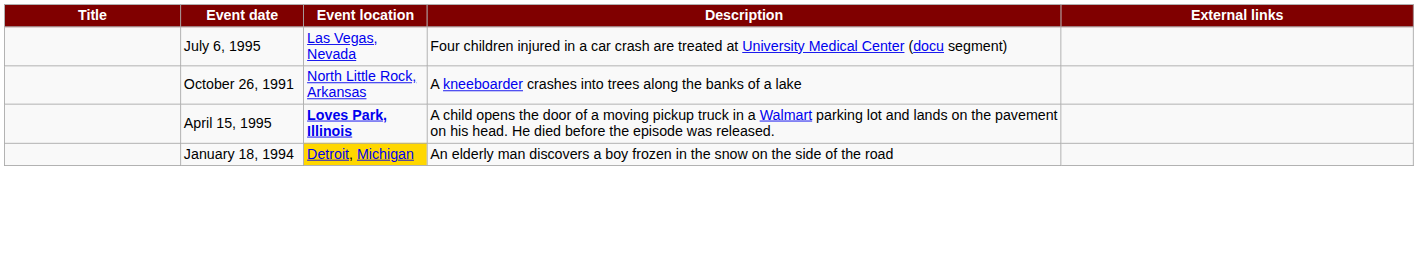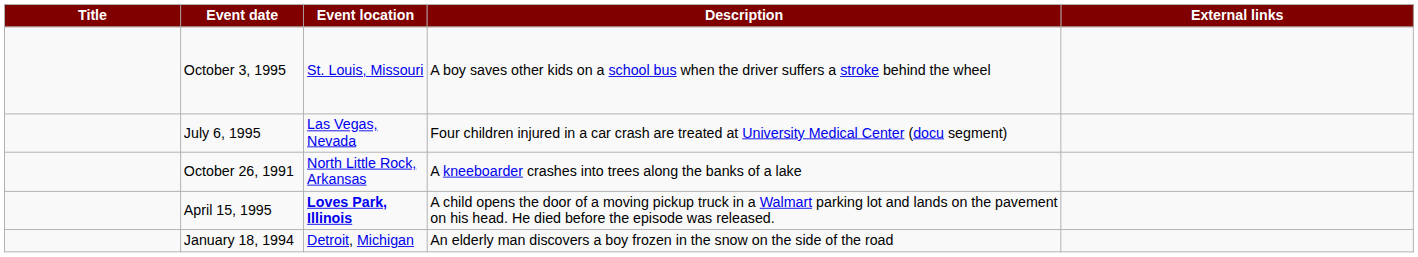 <table class="wikitable" style="width: 100%;">
 <tr>
 <th style="background: #800000; color: #FFFFFF; width: 10%;">Title</th>
 <th style="background: #800000; color: #FFFFFF; width: 7%;">Event date</th>
 <th style="background: #800000; color: #FFFFFF; width: 7%;">Event location</th>
 <th style="background: #800000; color: #FFFFFF; width: 36%;">Description</th>
 <th style="background: #800000; color: #FFFFFF; width: 20%;">External links</th>
+</tr>
+<tr>
+<td></td>
+<td>October 3, 1995</td>
+<td><a href='#'>St. Louis, Missouri</a></td>
+<td>A boy saves other kids on a <a href='#'>school bus</a> when the driver suffers a <a href='#'>stroke</a> behind the wheel</td>
+<td><br><br><br><br><br></td>
 </tr>
 <tr>
 <td></td>
 <td>July 6, 1995</td>
 <td><a href='#'>Las Vegas, Nevada</a></td>
 <td>Four children injured in a car crash are treated at <a href='#'>University Medical Center</a> (<a href='#'>docu</a> segment)</td>
 <td><br></td>
 </tr>
 <tr>
 <td></td>
 <td>October 26, 1991</td>
 <td><a href='#'>North Little Rock, Arkansas</a></td>
 <td>A <a href='#'>kneeboarder</a> crashes into trees along the banks of a lake</td>
 <td></td>
 </tr>
 <tr>
 <td></td>
 <td>April 15, 1995</td>
 <td><strong><a href='#'>Loves Park, Illinois</a></strong></td>
 <td>A child opens the door of a moving pickup truck in a <a href='#'>Walmart</a> parking lot and lands on the pavement on his head. He died before the episode was released.</td>
 <td></td>
 </tr>
 <tr>
 <td></td>
 <td>January 18, 1994</td>
-<td style="background: gold;"><a href='#'>Detroit</a>, <a href='#'>Michigan</a></td>
+<td><a href='#'>Detroit</a>, <a href='#'>Michigan</a></td>
 <td>An elderly man discovers a boy frozen in the snow on the side of the road</td>
 <td></td>
 </tr>
 </table>
